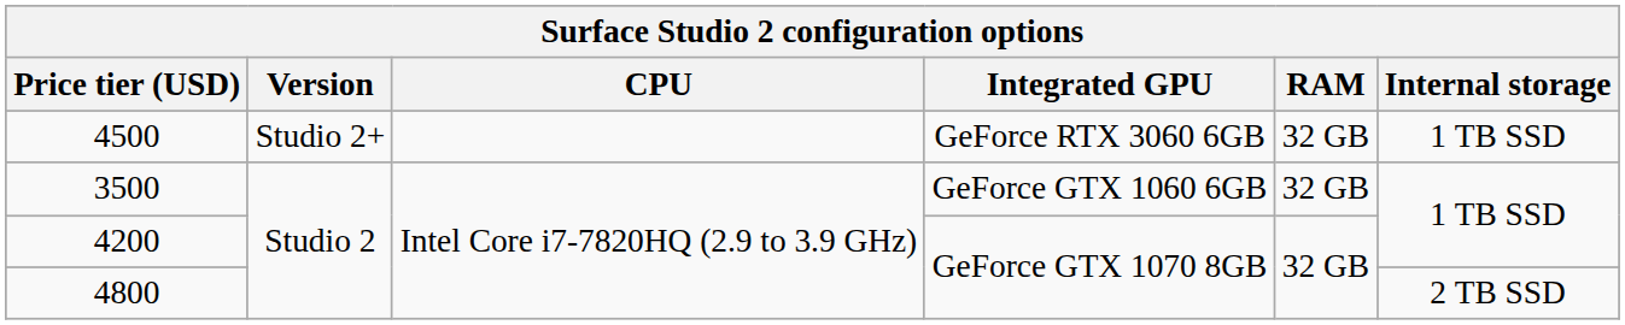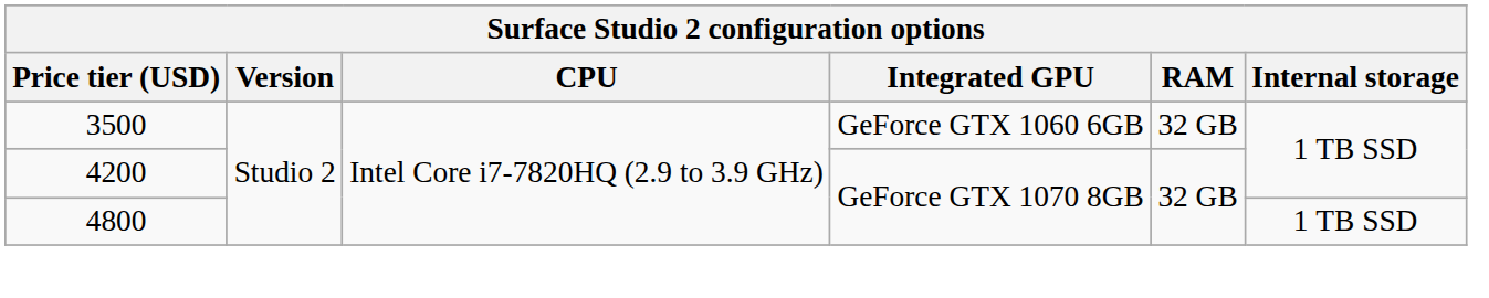 <table class="wikitable collapsible" align="center" text-align="center" style="text-align:center;">
 <tr>
 <th colspan="6">Surface Studio 2 configuration options</th>
 </tr>
 <tr>
 <th>Price tier (USD)</th>
 <th>Version</th>
 <th>CPU</th>
 <th>Integrated GPU</th>
 <th>RAM</th>
 <th>Internal storage</th>
-</tr>
-<tr>
-<td>4500</td>
-<td>Studio 2+</td>
-<td></td>
-<td>GeForce RTX 3060 6GB</td>
-<td>32 GB</td>
-<td>1 TB SSD</td>
 </tr>
 <tr>
 <td>3500</td>
 <td rowspan="3">Studio 2</td>
 <td rowspan="3">Intel Core i7-7820HQ (2.9 to 3.9 GHz)</td>
 <td>GeForce GTX 1060 6GB</td>
 <td>32 GB</td>
 <td rowspan="2">1 TB SSD</td>
 </tr>
 <tr>
 <td>4200</td>
 <td rowspan="2">GeForce GTX 1070 8GB</td>
 <td rowspan="2">32 GB</td>
 </tr>
 <tr>
 <td>4800</td>
-<td>2 TB SSD</td>
+<td>1 TB SSD</td>
 </tr>
 </table>
